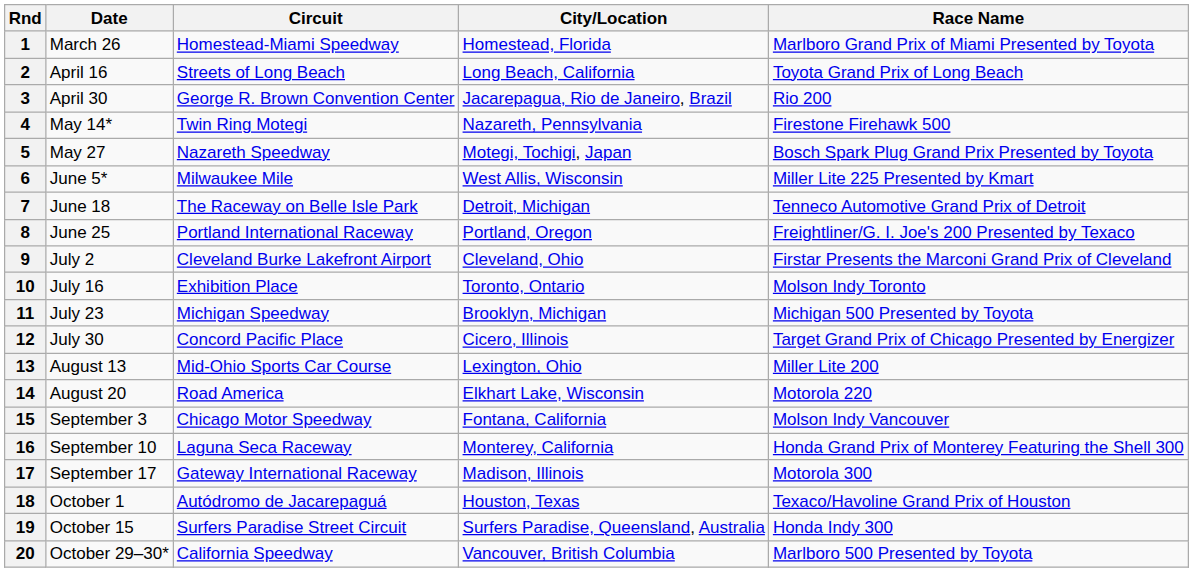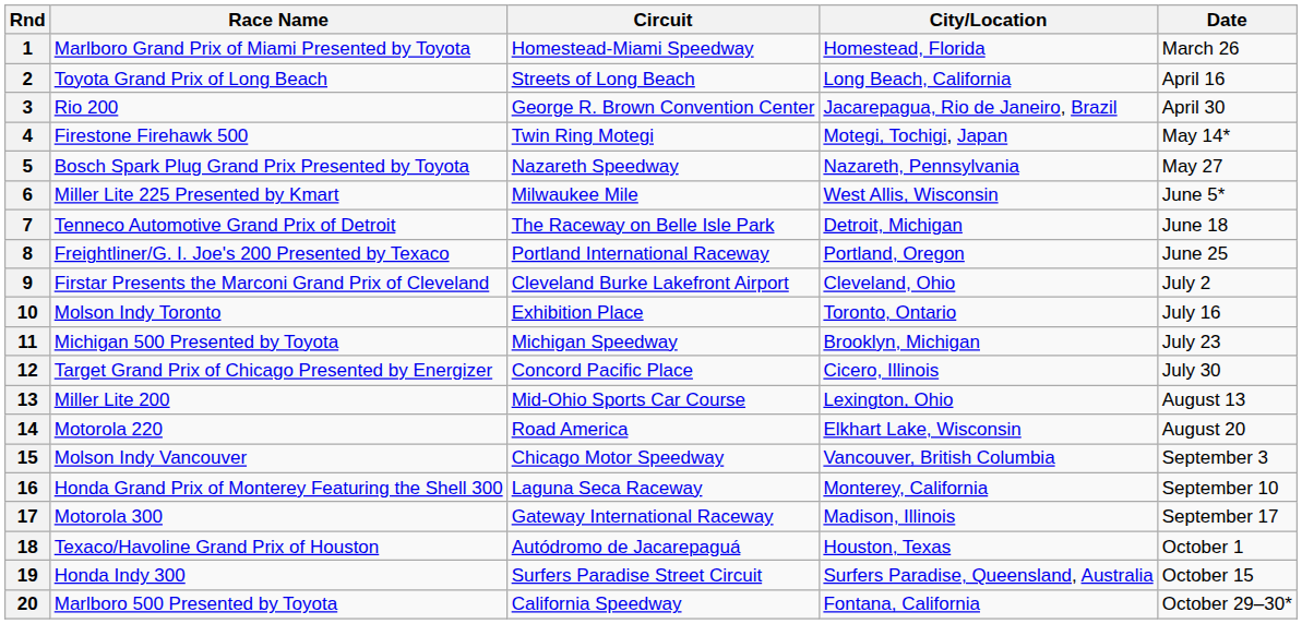 <table class="wikitable" style="font-size: 85%;">
 <tr>
 <th>Rnd</th>
-<th>Date</th>
+<th>Race Name</th>
 <th>Circuit</th>
 <th>City/Location</th>
-<th>Race Name</th>
+<th>Date</th>
 </tr>
 <tr>
 <th>1</th>
-<td>March 26</td>
+<td> <a href='#'>Marlboro Grand Prix of Miami Presented by Toyota</a></td>
 <td> <a href='#'>Homestead-Miami Speedway</a></td>
 <td><a href='#'>Homestead, Florida</a></td>
-<td> <a href='#'>Marlboro Grand Prix of Miami Presented by Toyota</a></td>
+<td>March 26</td>
 </tr>
 <tr>
 <th>2</th>
-<td>April 16</td>
+<td> <a href='#'>Toyota Grand Prix of Long Beach</a></td>
 <td> <a href='#'>Streets of Long Beach</a></td>
 <td><a href='#'>Long Beach, California</a></td>
-<td> <a href='#'>Toyota Grand Prix of Long Beach</a></td>
+<td>April 16</td>
 </tr>
 <tr>
 <th>3</th>
-<td>April 30</td>
+<td> <a href='#'>Rio 200</a></td>
 <td> <a href='#'>George R. Brown Convention Center</a></td>
 <td><a href='#'>Jacarepagua, Rio de Janeiro</a>, <a href='#'>Brazil</a></td>
-<td> <a href='#'>Rio 200</a></td>
+<td>April 30</td>
 </tr>
 <tr>
 <th>4</th>
+<td> <a href='#'>Firestone Firehawk 500</a></td>
+<td> <a href='#'>Twin Ring Motegi</a></td>
+<td><a href='#'>Motegi, Tochigi</a>, <a href='#'>Japan</a></td>
 <td>May 14*</td>
-<td> <a href='#'>Twin Ring Motegi</a></td>
-<td><a href='#'>Nazareth, Pennsylvania</a></td>
-<td> <a href='#'>Firestone Firehawk 500</a></td>
 </tr>
 <tr>
 <th>5</th>
+<td> <a href='#'>Bosch Spark Plug Grand Prix Presented by Toyota</a></td>
+<td> <a href='#'>Nazareth Speedway</a></td>
+<td><a href='#'>Nazareth, Pennsylvania</a></td>
 <td>May 27</td>
-<td> <a href='#'>Nazareth Speedway</a></td>
-<td><a href='#'>Motegi, Tochigi</a>, <a href='#'>Japan</a></td>
-<td> <a href='#'>Bosch Spark Plug Grand Prix Presented by Toyota</a></td>
 </tr>
 <tr>
 <th>6</th>
-<td>June 5*</td>
+<td> <a href='#'>Miller Lite 225 Presented by Kmart</a></td>
 <td> <a href='#'>Milwaukee Mile</a></td>
 <td><a href='#'>West Allis, Wisconsin</a></td>
-<td> <a href='#'>Miller Lite 225 Presented by Kmart</a></td>
+<td>June 5*</td>
 </tr>
 <tr>
 <th>7</th>
-<td>June 18</td>
+<td> <a href='#'>Tenneco Automotive Grand Prix of Detroit</a></td>
 <td> <a href='#'>The Raceway on Belle Isle Park</a></td>
 <td><a href='#'>Detroit, Michigan</a></td>
-<td> <a href='#'>Tenneco Automotive Grand Prix of Detroit</a></td>
+<td>June 18</td>
 </tr>
 <tr>
 <th>8</th>
-<td>June 25</td>
+<td> <a href='#'>Freightliner/G. I. Joe's 200 Presented by Texaco</a></td>
 <td> <a href='#'>Portland International Raceway</a></td>
 <td><a href='#'>Portland, Oregon</a></td>
-<td> <a href='#'>Freightliner/G. I. Joe's 200 Presented by Texaco</a></td>
+<td>June 25</td>
 </tr>
 <tr>
 <th>9</th>
-<td>July 2</td>
+<td> <a href='#'>Firstar Presents the Marconi Grand Prix of Cleveland</a></td>
 <td> <a href='#'>Cleveland Burke Lakefront Airport</a></td>
 <td><a href='#'>Cleveland, Ohio</a></td>
-<td> <a href='#'>Firstar Presents the Marconi Grand Prix of Cleveland</a></td>
+<td>July 2</td>
 </tr>
 <tr>
 <th>10</th>
-<td>July 16</td>
+<td> <a href='#'>Molson Indy Toronto</a></td>
 <td> <a href='#'>Exhibition Place</a></td>
 <td><a href='#'>Toronto, Ontario</a></td>
-<td> <a href='#'>Molson Indy Toronto</a></td>
+<td>July 16</td>
 </tr>
 <tr>
 <th>11</th>
-<td>July 23</td>
+<td> <a href='#'>Michigan 500 Presented by Toyota</a></td>
 <td> <a href='#'>Michigan Speedway</a></td>
 <td><a href='#'>Brooklyn, Michigan</a></td>
-<td> <a href='#'>Michigan 500 Presented by Toyota</a></td>
+<td>July 23</td>
 </tr>
 <tr>
 <th>12</th>
-<td>July 30</td>
+<td> <a href='#'>Target Grand Prix of Chicago Presented by Energizer</a></td>
 <td> <a href='#'>Concord Pacific Place</a></td>
 <td><a href='#'>Cicero, Illinois</a></td>
-<td> <a href='#'>Target Grand Prix of Chicago Presented by Energizer</a></td>
+<td>July 30</td>
 </tr>
 <tr>
 <th>13</th>
-<td>August 13</td>
+<td> <a href='#'>Miller Lite 200</a></td>
 <td> <a href='#'>Mid-Ohio Sports Car Course</a></td>
 <td><a href='#'>Lexington, Ohio</a></td>
-<td> <a href='#'>Miller Lite 200</a></td>
+<td>August 13</td>
 </tr>
 <tr>
 <th>14</th>
-<td>August 20</td>
+<td> <a href='#'>Motorola 220</a></td>
 <td> <a href='#'>Road America</a></td>
 <td><a href='#'>Elkhart Lake, Wisconsin</a></td>
-<td> <a href='#'>Motorola 220</a></td>
+<td>August 20</td>
 </tr>
 <tr>
 <th>15</th>
+<td> <a href='#'>Molson Indy Vancouver</a></td>
+<td> <a href='#'>Chicago Motor Speedway</a></td>
+<td><a href='#'>Vancouver, British Columbia</a></td>
 <td>September 3</td>
-<td> <a href='#'>Chicago Motor Speedway</a></td>
-<td><a href='#'>Fontana, California</a></td>
-<td> <a href='#'>Molson Indy Vancouver</a></td>
 </tr>
 <tr>
 <th>16</th>
-<td>September 10</td>
+<td> <a href='#'>Honda Grand Prix of Monterey Featuring the Shell 300</a></td>
 <td> <a href='#'>Laguna Seca Raceway</a></td>
 <td><a href='#'>Monterey, California</a></td>
-<td> <a href='#'>Honda Grand Prix of Monterey Featuring the Shell 300</a></td>
+<td>September 10</td>
 </tr>
 <tr>
 <th>17</th>
-<td>September 17</td>
+<td> <a href='#'>Motorola 300</a></td>
 <td> <a href='#'>Gateway International Raceway</a></td>
 <td><a href='#'>Madison, Illinois</a></td>
-<td> <a href='#'>Motorola 300</a></td>
+<td>September 17</td>
 </tr>
 <tr>
 <th>18</th>
-<td>October 1</td>
+<td> <a href='#'>Texaco/Havoline Grand Prix of Houston</a></td>
 <td> <a href='#'>Autódromo de Jacarepaguá</a></td>
 <td><a href='#'>Houston, Texas</a></td>
-<td> <a href='#'>Texaco/Havoline Grand Prix of Houston</a></td>
+<td>October 1</td>
 </tr>
 <tr>
 <th>19</th>
-<td>October 15</td>
+<td> <a href='#'>Honda Indy 300</a></td>
 <td> <a href='#'>Surfers Paradise Street Circuit</a></td>
 <td><a href='#'>Surfers Paradise, Queensland</a>, <a href='#'>Australia</a></td>
-<td> <a href='#'>Honda Indy 300</a></td>
+<td>October 15</td>
 </tr>
 <tr>
 <th>20</th>
+<td> <a href='#'>Marlboro 500 Presented by Toyota</a></td>
+<td> <a href='#'>California Speedway</a></td>
+<td><a href='#'>Fontana, California</a></td>
 <td>October 29–30*</td>
-<td> <a href='#'>California Speedway</a></td>
-<td><a href='#'>Vancouver, British Columbia</a></td>
-<td> <a href='#'>Marlboro 500 Presented by Toyota</a></td>
 </tr>
 </table>
